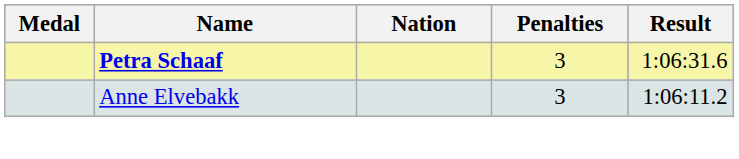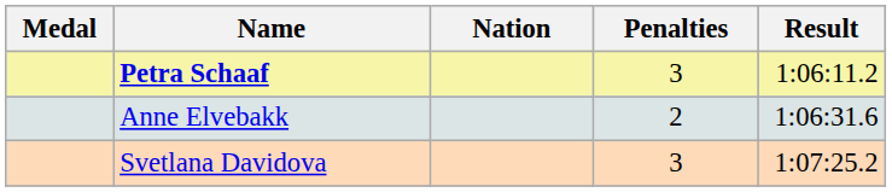 <table class=wikitable style="border:1px solid #AAAAAA;font-size:90%">
 <tr bgcolor="#E4E4E4">
 <th style="border-bottom:1px solid #AAAAAA" width=50>Medal</th>
 <th style="border-bottom:1px solid #AAAAAA" width=160>Name</th>
 <th style="border-bottom:1px solid #AAAAAA" width=80>Nation</th>
 <th style="border-bottom:1px solid #AAAAAA" width=80>Penalties</th>
 <th style="border-bottom:1px solid #AAAAAA" width=60>Result</th>
 </tr>
 <tr bgcolor="#F7F6A8">
 <td align="center"></td>
 <td><strong><a href='#'>Petra Schaaf</a></strong></td>
 <td align="center"></td>
 <td align="center">3</td>
-<td align="right">1:06:31.6</td>
+<td align="right">1:06:11.2</td>
 </tr>
 <tr bgcolor="#DCE5E5">
 <td align="center"></td>
 <td><a href='#'>Anne Elvebakk</a></td>
 <td align="center"></td>
+<td align="center">2</td>
+<td align="right">1:06:31.6</td>
+</tr>
+<tr bgcolor="#FFDAB9">
+<td align="center"></td>
+<td><a href='#'>Svetlana Davidova</a></td>
+<td align="center"></td>
 <td align="center">3</td>
-<td align="right">1:06:11.2</td>
+<td align="right">1:07:25.2</td>
 </tr>
 </table>
